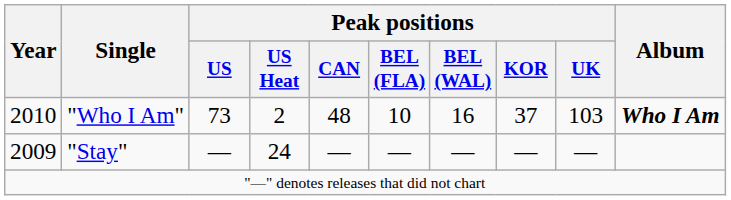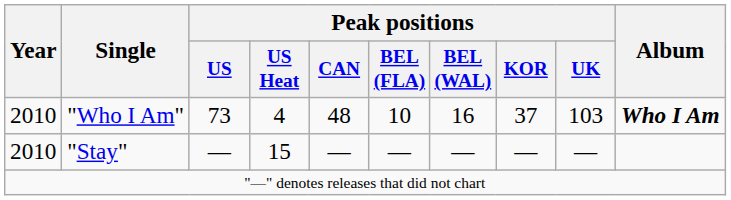 <table class="wikitable" style="text-align:center;">
 <tr>
 <th rowspan="2">Year</th>
 <th rowspan="2">Single</th>
 <th colspan="7">Peak positions</th>
 <th rowspan="2">Album</th>
 </tr>
 <tr style="font-size:smaller;">
 <th style="width:35px;"><a href='#'>US</a><br></th>
 <th style="width:35px;"><a href='#'>US<br>Heat</a><br></th>
 <th style="width:35px;"><a href='#'>CAN</a><br></th>
 <th style="width:35px;"><a href='#'>BEL<br>(FLA)</a><br></th>
 <th style="width:35px;"><a href='#'>BEL<br>(WAL)</a><br></th>
 <th style="width:35px;"><a href='#'>KOR</a><br></th>
 <th style="width:35px;"><a href='#'>UK</a><br></th>
 </tr>
 <tr>
 <td>2010</td>
 <td style="text-align:left;">"<a href='#'>Who I Am</a>"</td>
 <td>73</td>
-<td>2</td>
+<td>4</td>
 <td>48</td>
 <td>10</td>
 <td>16</td>
 <td>37</td>
 <td>103</td>
 <td style="text-align:left;"><strong><em>Who I Am</em></strong></td>
 </tr>
 <tr>
-<td>2009</td>
+<td>2010</td>
 <td style="text-align:left;">"<a href='#'>Stay</a>"</td>
 <td>—</td>
-<td>24</td>
+<td>15</td>
 <td>—</td>
 <td>—</td>
 <td>—</td>
 <td>—</td>
 <td>—</td>
 <td></td>
 </tr>
 <tr>
 <td colspan="10" style="font-size:8pt">"—" denotes releases that did not chart</td>
 </tr>
 </table>
